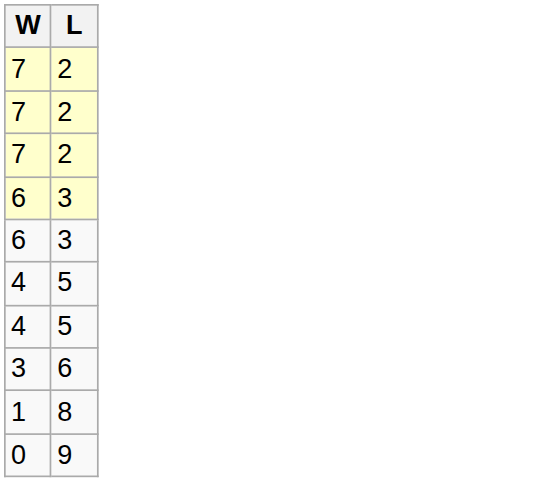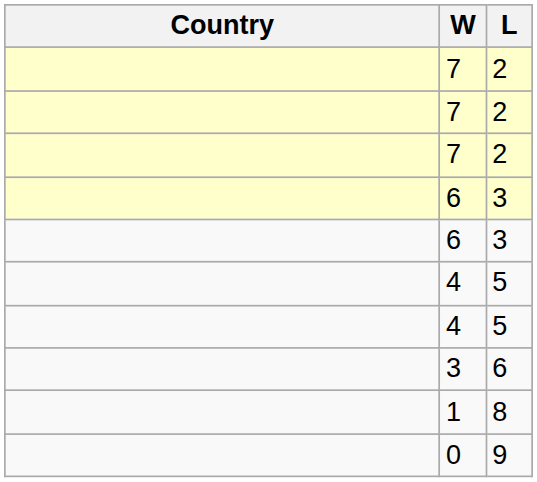 <table class="wikitable">
 <tr>
+<th bgcolor="#efefef" width="250">Country</th>
 <th bgcolor="#efefef" width="20">W</th>
 <th bgcolor="#efefef" width="20">L</th>
 </tr>
 <tr bgcolor=ffffcc>
+<td></td>
 <td>7</td>
 <td>2</td>
 </tr>
 <tr bgcolor=ffffcc>
+<td></td>
 <td>7</td>
 <td>2</td>
 </tr>
 <tr bgcolor=ffffcc>
+<td></td>
 <td>7</td>
 <td>2</td>
 </tr>
 <tr bgcolor=ffffcc>
+<td></td>
 <td>6</td>
 <td>3</td>
 </tr>
 <tr>
+<td></td>
 <td>6</td>
 <td>3</td>
 </tr>
 <tr>
+<td></td>
 <td>4</td>
 <td>5</td>
 </tr>
 <tr>
+<td></td>
 <td>4</td>
 <td>5</td>
 </tr>
 <tr>
+<td></td>
 <td>3</td>
 <td>6</td>
 </tr>
 <tr>
+<td></td>
 <td>1</td>
 <td>8</td>
 </tr>
 <tr>
+<td></td>
 <td>0</td>
 <td>9</td>
 </tr>
 </table>
